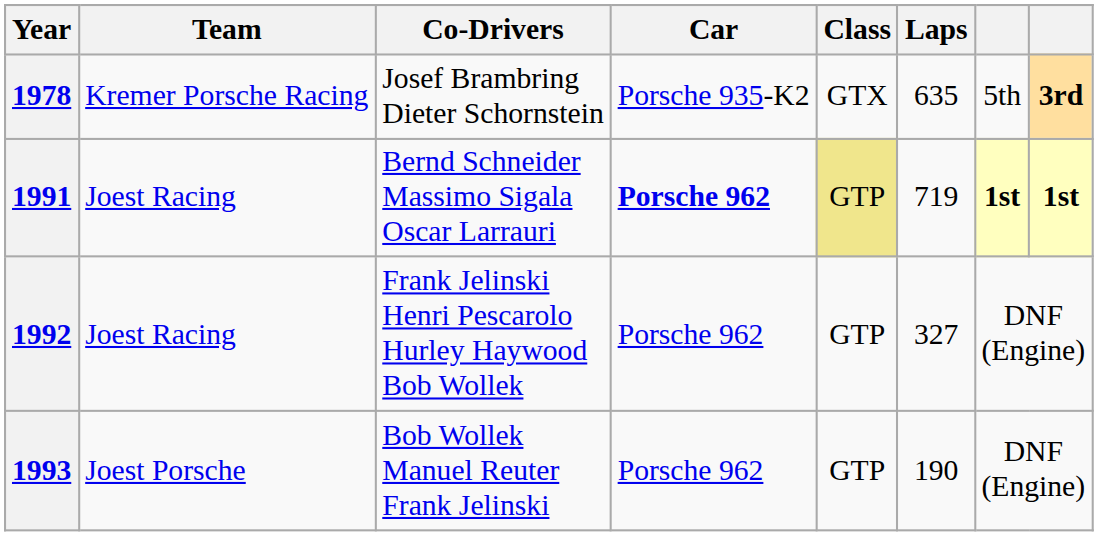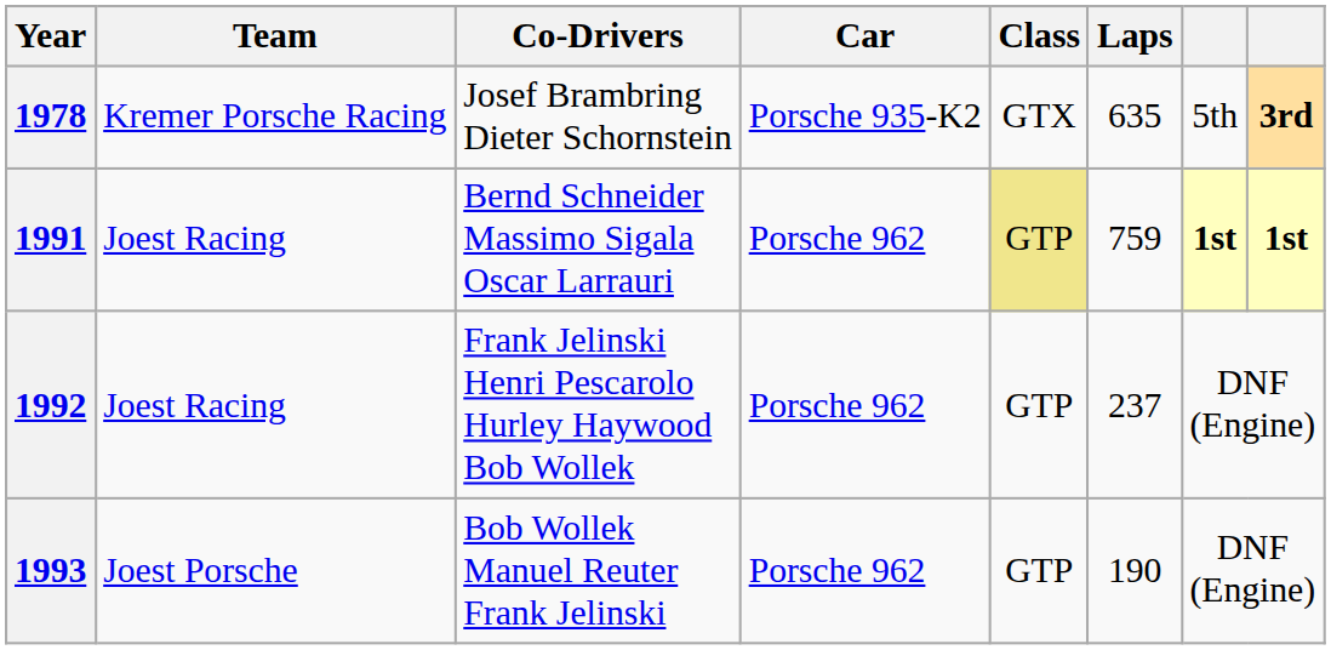 <table class="wikitable" style="text-align:center; font-size:90%">
 <tr>
 <th>Year</th>
 <th>Team</th>
 <th>Co-Drivers</th>
 <th>Car</th>
 <th>Class</th>
 <th>Laps</th>
 <th></th>
 <th></th>
 </tr>
 <tr>
 <th><a href='#'>1978</a></th>
 <td align=left> <a href='#'>Kremer Porsche Racing</a></td>
 <td align=left> Josef Brambring<br> Dieter Schornstein</td>
 <td align=left><a href='#'>Porsche 935</a>-K2</td>
 <td>GTX</td>
 <td>635</td>
 <td>5th</td>
 <td style="background:#ffdf9f;"><strong>3rd</strong></td>
 </tr>
 <tr>
 <th><a href='#'>1991</a></th>
 <td align=left> <a href='#'>Joest Racing</a></td>
 <td align=left> <a href='#'>Bernd Schneider</a><br> <a href='#'>Massimo Sigala</a><br> <a href='#'>Oscar Larrauri</a></td>
-<td align=left><strong><a href='#'>Porsche 962</a></strong></td>
+<td align=left><a href='#'>Porsche 962</a></td>
 <td style="background: khaki;">GTP</td>
-<td>719</td>
+<td>759</td>
 <td style="background:#ffffbf;"><strong>1st</strong></td>
 <td style="background:#ffffbf;"><strong>1st</strong></td>
 </tr>
 <tr>
 <th><a href='#'>1992</a></th>
 <td align=left> <a href='#'>Joest Racing</a></td>
 <td align=left> <a href='#'>Frank Jelinski</a><br> <a href='#'>Henri Pescarolo</a><br> <a href='#'>Hurley Haywood</a><br> <a href='#'>Bob Wollek</a></td>
 <td align=left><a href='#'>Porsche 962</a></td>
 <td>GTP</td>
-<td>327</td>
+<td>237</td>
 <td colspan=2>DNF<br>(Engine)</td>
 </tr>
 <tr>
 <th><a href='#'>1993</a></th>
 <td align=left> <a href='#'>Joest Porsche</a></td>
 <td align=left> <a href='#'>Bob Wollek</a><br> <a href='#'>Manuel Reuter</a><br> <a href='#'>Frank Jelinski</a></td>
 <td align=left><a href='#'>Porsche 962</a></td>
 <td>GTP</td>
 <td>190</td>
 <td colspan=2>DNF<br>(Engine)</td>
 </tr>
 </table>
